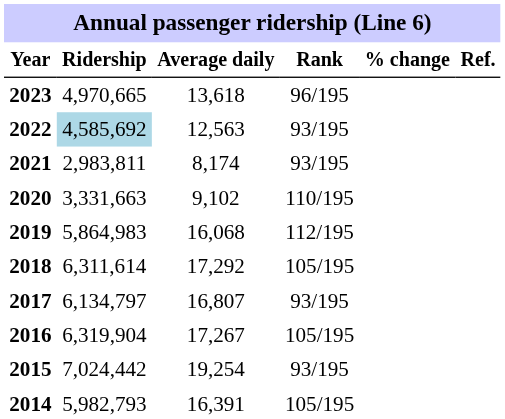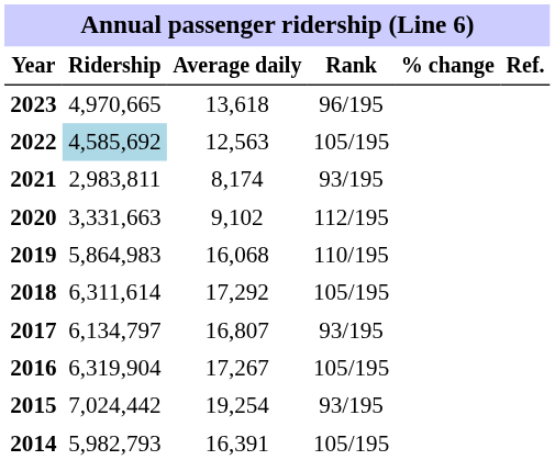 <table class="toccolours" cellpadding="4" cellspacing="0" style="text-align:right;">
 <tr>
 <th colspan="6"  style="background-color:#ccf; background-color:#ccf; font-size:110%; text-align:center;">Annual passenger ridership (Line 6)</th>
 </tr>
 <tr style="font-size:95%; text-align:center">
 <th style="border-bottom:1px solid black">Year</th>
 <th style="border-bottom:1px solid black">Ridership</th>
 <th style="border-bottom:1px solid black">Average daily</th>
 <th style="border-bottom:1px solid black">Rank</th>
 <th style="border-bottom:1px solid black">% change</th>
 <th style="border-bottom:1px solid black">Ref.</th>
 </tr>
 <tr style="text-align:center;">
 <td><strong>2023</strong></td>
 <td>4,970,665</td>
 <td>13,618</td>
 <td>96/195</td>
 <td></td>
 <td></td>
 </tr>
 <tr style="text-align:center;">
 <td><strong>2022</strong></td>
 <td style="background: lightblue;">4,585,692</td>
 <td>12,563</td>
-<td>93/195</td>
+<td>105/195</td>
 <td></td>
 <td></td>
 </tr>
 <tr style="text-align:center;">
 <td><strong>2021</strong></td>
 <td>2,983,811</td>
 <td>8,174</td>
 <td>93/195</td>
 <td></td>
 <td></td>
 </tr>
 <tr style="text-align:center;">
 <td><strong>2020</strong></td>
 <td>3,331,663</td>
 <td>9,102</td>
-<td>110/195</td>
+<td>112/195</td>
 <td></td>
 <td></td>
 </tr>
 <tr style="text-align:center;">
 <td><strong>2019</strong></td>
 <td>5,864,983</td>
 <td>16,068</td>
-<td>112/195</td>
+<td>110/195</td>
 <td></td>
 <td></td>
 </tr>
 <tr style="text-align:center;">
 <td><strong>2018</strong></td>
 <td>6,311,614</td>
 <td>17,292</td>
 <td>105/195</td>
 <td></td>
 <td></td>
 </tr>
 <tr style="text-align:center;">
 <td><strong>2017</strong></td>
 <td>6,134,797</td>
 <td>16,807</td>
 <td>93/195</td>
 <td></td>
 <td></td>
 </tr>
 <tr style="text-align:center;">
 <td><strong>2016</strong></td>
 <td>6,319,904</td>
 <td>17,267</td>
 <td>105/195</td>
 <td></td>
 <td></td>
 </tr>
 <tr style="text-align:center;">
 <td><strong>2015</strong></td>
 <td>7,024,442</td>
 <td>19,254</td>
 <td>93/195</td>
 <td></td>
 <td></td>
 </tr>
 <tr style="text-align:center;">
 <td><strong>2014</strong></td>
 <td>5,982,793</td>
 <td>16,391</td>
 <td>105/195</td>
 <td></td>
 <td></td>
 </tr>
 </table>
